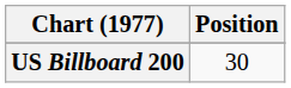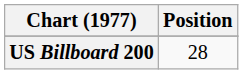 <table class="wikitable sortable plainrowheaders">
 <tr>
 <th>Chart (1977)</th>
 <th>Position</th>
 </tr>
 <tr>
 </tr>
 <tr>
 <th scope="row">US <em>Billboard</em> 200</th>
-<td style="text-align:center">30</td>
+<td style="text-align:center">28</td>
 </tr>
 </table>
